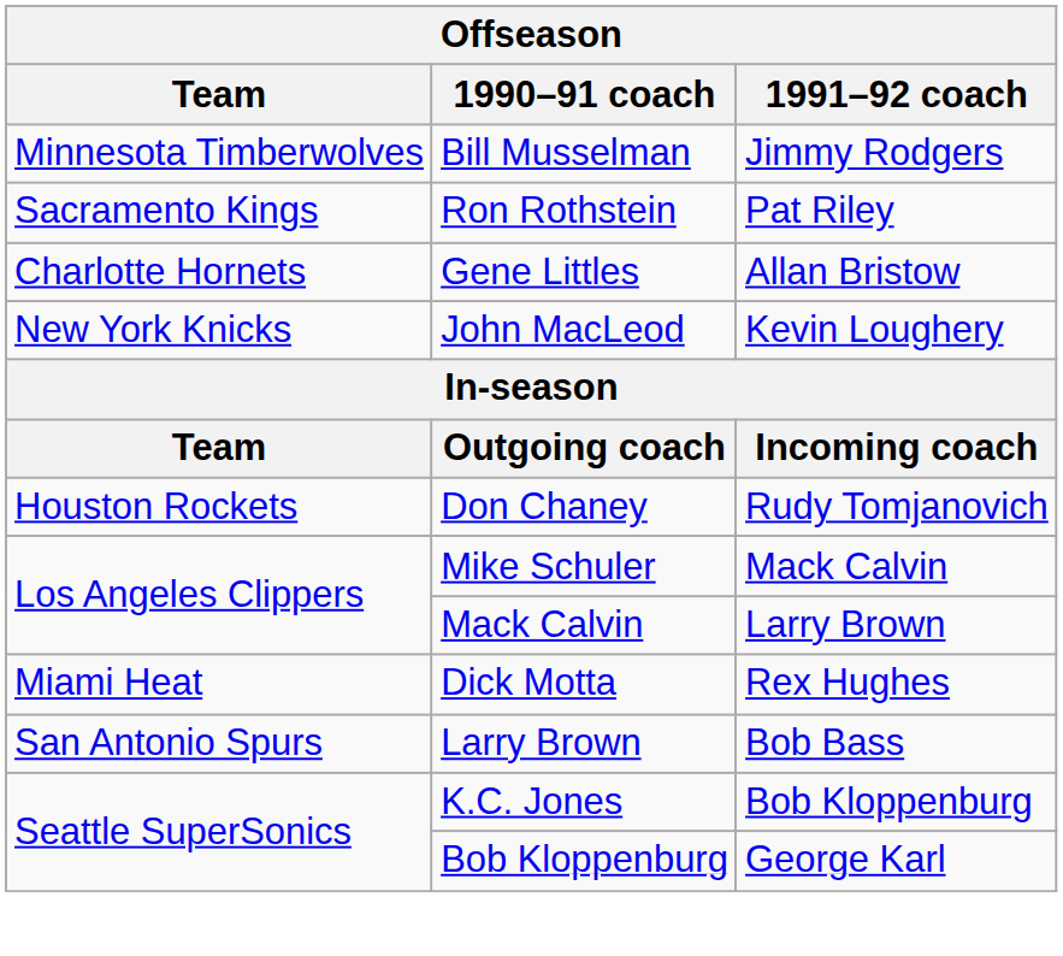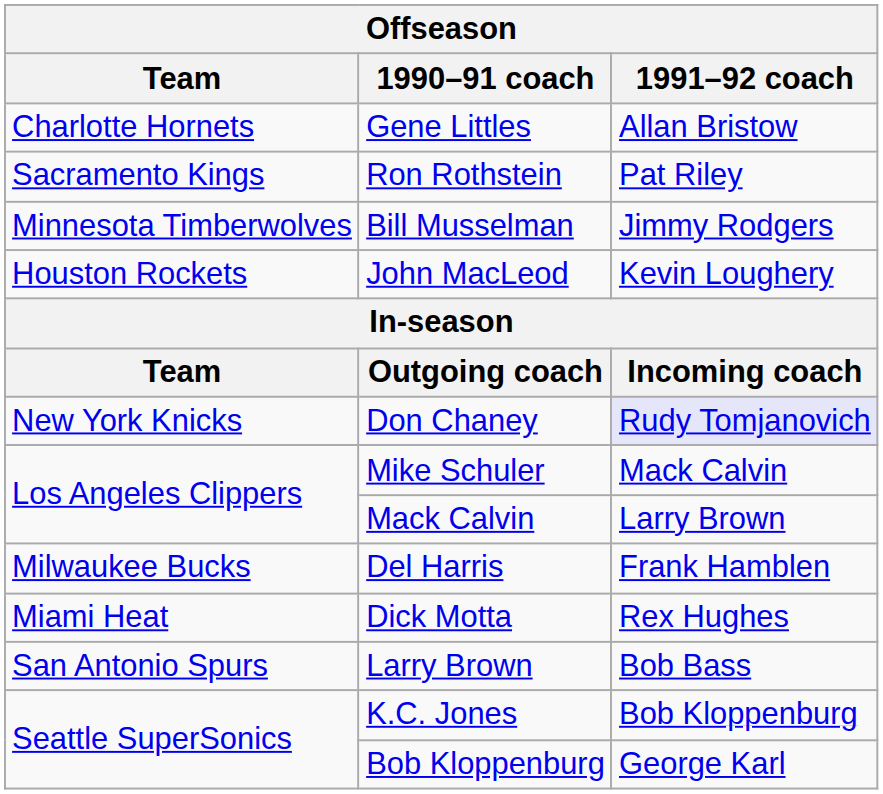 <table class="wikitable">
 <tr>
 <th colspan="3">Offseason</th>
 </tr>
 <tr>
 <th>Team</th>
 <th>1990–91 coach</th>
 <th>1991–92 coach</th>
 </tr>
 <tr>
-<td><a href='#'>Minnesota Timberwolves</a></td>
-<td><a href='#'>Bill Musselman</a></td>
-<td><a href='#'>Jimmy Rodgers</a></td>
+<td><a href='#'>Charlotte Hornets</a></td>
+<td><a href='#'>Gene Littles</a></td>
+<td><a href='#'>Allan Bristow</a></td>
 </tr>
 <tr>
 <td><a href='#'>Sacramento Kings</a></td>
 <td><a href='#'>Ron Rothstein</a></td>
 <td><a href='#'>Pat Riley</a></td>
 </tr>
 <tr>
-<td><a href='#'>Charlotte Hornets</a></td>
-<td><a href='#'>Gene Littles</a></td>
-<td><a href='#'>Allan Bristow</a></td>
+<td><a href='#'>Minnesota Timberwolves</a></td>
+<td><a href='#'>Bill Musselman</a></td>
+<td><a href='#'>Jimmy Rodgers</a></td>
 </tr>
 <tr>
-<td><a href='#'>New York Knicks</a></td>
+<td><a href='#'>Houston Rockets</a></td>
 <td><a href='#'>John MacLeod</a></td>
 <td><a href='#'>Kevin Loughery</a></td>
 </tr>
 <tr>
 <th colspan="3">In-season</th>
 </tr>
 <tr>
 <th>Team</th>
 <th>Outgoing coach</th>
 <th>Incoming coach</th>
 </tr>
 <tr>
-<td><a href='#'>Houston Rockets</a></td>
+<td><a href='#'>New York Knicks</a></td>
 <td><a href='#'>Don Chaney</a></td>
-<td><a href='#'>Rudy Tomjanovich</a></td>
+<td style="background: lavender;"><a href='#'>Rudy Tomjanovich</a></td>
 </tr>
 <tr>
 <td rowspan="2"><a href='#'>Los Angeles Clippers</a></td>
 <td><a href='#'>Mike Schuler</a></td>
 <td><a href='#'>Mack Calvin</a></td>
 </tr>
 <tr>
 <td><a href='#'>Mack Calvin</a></td>
 <td><a href='#'>Larry Brown</a></td>
+</tr>
+<tr>
+<td><a href='#'>Milwaukee Bucks</a></td>
+<td><a href='#'>Del Harris</a></td>
+<td><a href='#'>Frank Hamblen</a></td>
 </tr>
 <tr>
 <td><a href='#'>Miami Heat</a></td>
 <td><a href='#'>Dick Motta</a></td>
 <td><a href='#'>Rex Hughes</a></td>
 </tr>
 <tr>
 <td><a href='#'>San Antonio Spurs</a></td>
 <td><a href='#'>Larry Brown</a></td>
 <td><a href='#'>Bob Bass</a></td>
 </tr>
 <tr>
 <td rowspan="2"><a href='#'>Seattle SuperSonics</a></td>
 <td><a href='#'>K.C. Jones</a></td>
 <td><a href='#'>Bob Kloppenburg</a></td>
 </tr>
 <tr>
 <td><a href='#'>Bob Kloppenburg</a></td>
 <td><a href='#'>George Karl</a></td>
 </tr>
 </table>
